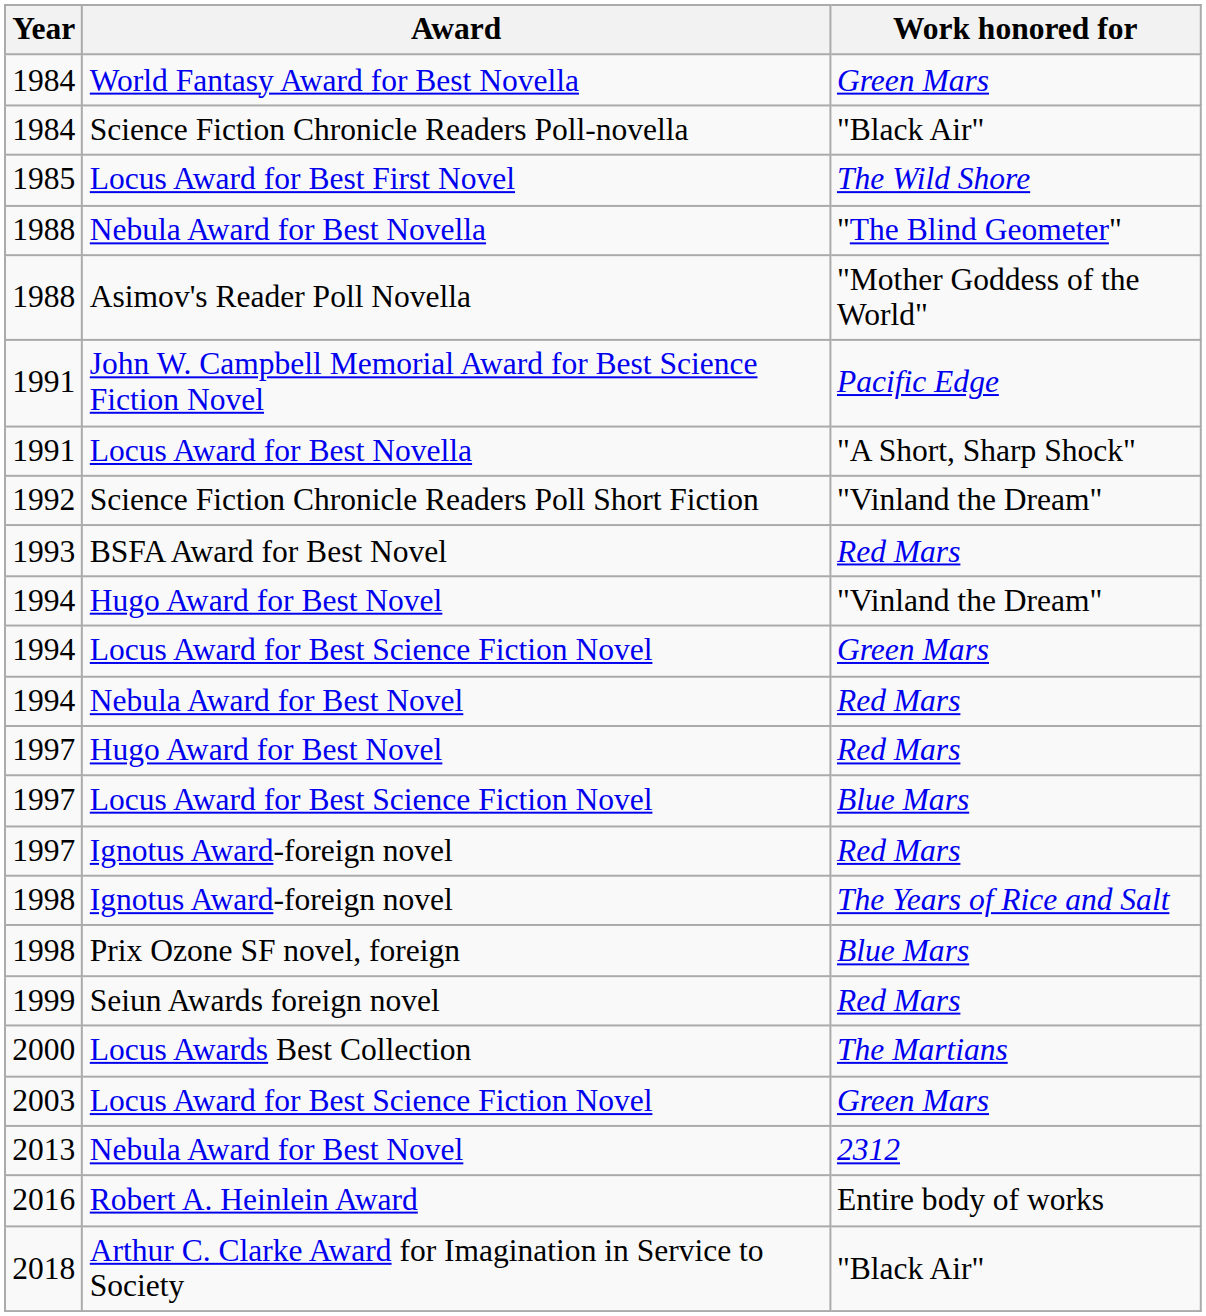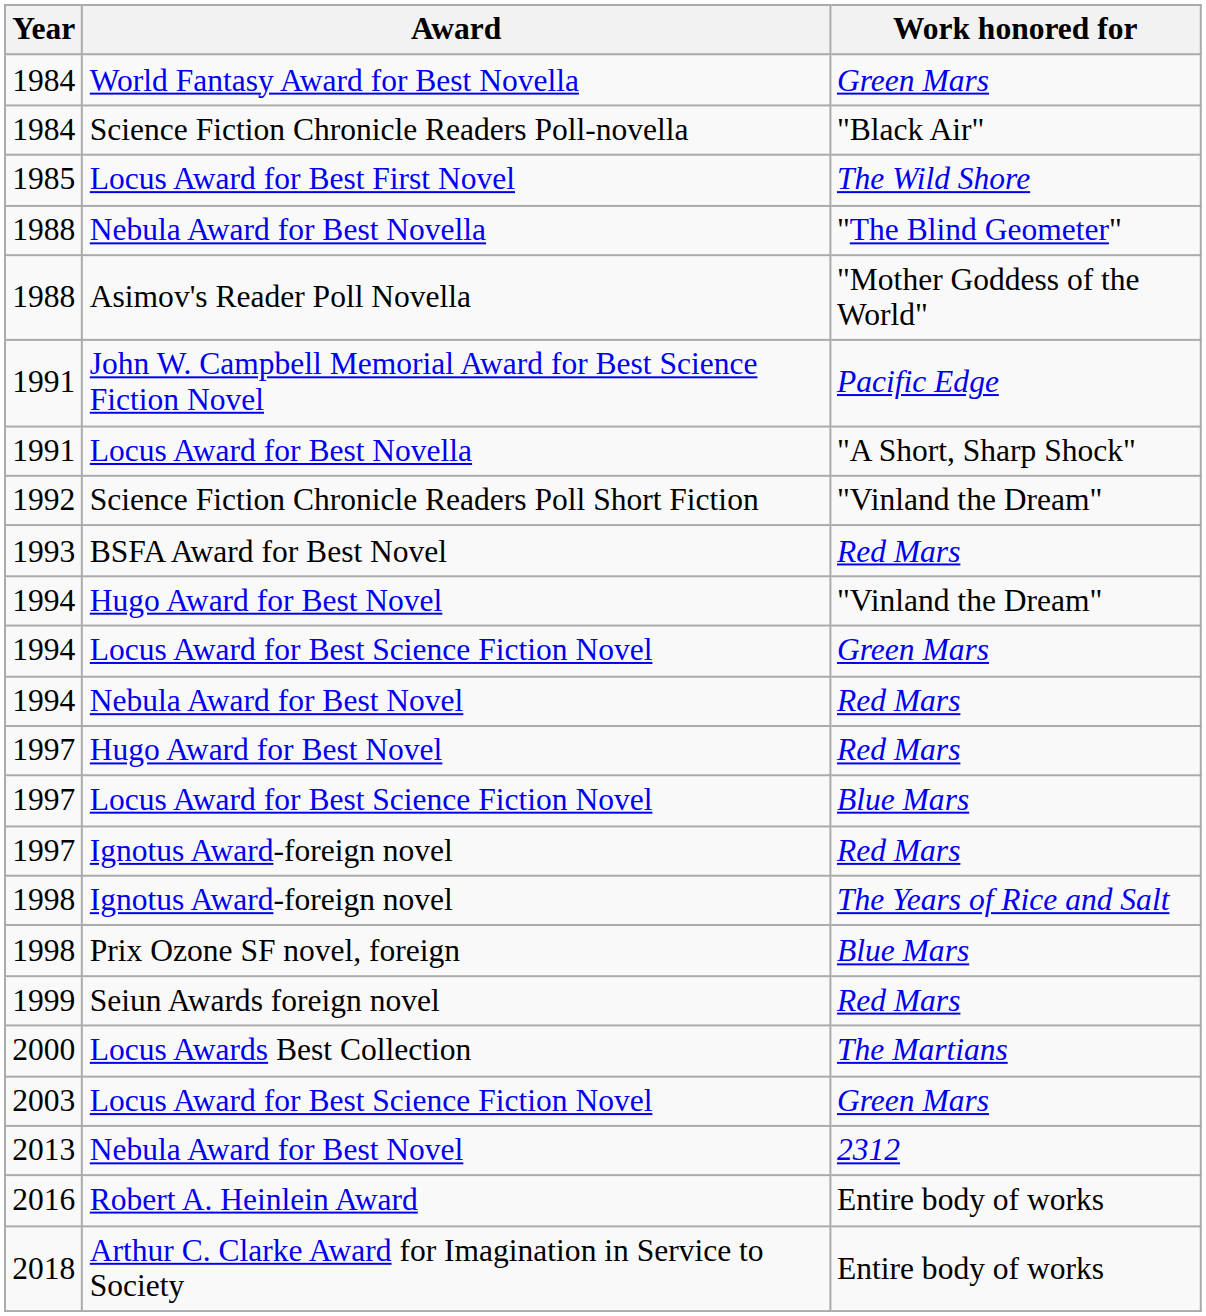 <table class="wikitable sortable">
 <tr>
 <th>Year</th>
 <th>Award</th>
 <th>Work honored for</th>
 </tr>
 <tr>
 <td>1984</td>
 <td><a href='#'>World Fantasy Award for Best Novella</a></td>
 <td><em><a href='#'>Green Mars</a></em></td>
 </tr>
 <tr>
 <td>1984</td>
 <td>Science Fiction Chronicle Readers Poll-novella</td>
 <td>"Black Air"</td>
 </tr>
 <tr>
 <td>1985</td>
 <td><a href='#'>Locus Award for Best First Novel</a></td>
 <td><em><a href='#'>The Wild Shore</a></em></td>
 </tr>
 <tr>
 <td>1988</td>
 <td><a href='#'>Nebula Award for Best Novella</a></td>
 <td>"<a href='#'>The Blind Geometer</a>"</td>
 </tr>
 <tr>
 <td>1988</td>
 <td>Asimov's Reader Poll Novella</td>
 <td>"Mother Goddess of the World"</td>
 </tr>
 <tr>
 <td>1991</td>
 <td><a href='#'>John W. Campbell Memorial Award for Best Science Fiction Novel</a></td>
 <td><em><a href='#'>Pacific Edge</a></em></td>
 </tr>
 <tr>
 <td>1991</td>
 <td><a href='#'>Locus Award for Best Novella</a></td>
 <td>"A Short, Sharp Shock"</td>
 </tr>
 <tr>
 <td>1992</td>
 <td>Science Fiction Chronicle Readers Poll Short Fiction</td>
 <td>"Vinland the Dream"</td>
 </tr>
 <tr>
 <td>1993</td>
 <td>BSFA Award for Best Novel</td>
 <td><em><a href='#'>Red Mars</a></em></td>
 </tr>
 <tr>
 <td>1994</td>
 <td><a href='#'>Hugo Award for Best Novel</a></td>
 <td>"Vinland the Dream"</td>
 </tr>
 <tr>
 <td>1994</td>
 <td><a href='#'>Locus Award for Best Science Fiction Novel</a></td>
 <td><em><a href='#'>Green Mars</a></em></td>
 </tr>
 <tr>
 <td>1994</td>
 <td><a href='#'>Nebula Award for Best Novel</a></td>
 <td><em><a href='#'>Red Mars</a></em></td>
 </tr>
 <tr>
 <td>1997</td>
 <td><a href='#'>Hugo Award for Best Novel</a></td>
 <td><em><a href='#'>Red Mars</a></em></td>
 </tr>
 <tr>
 <td>1997</td>
 <td><a href='#'>Locus Award for Best Science Fiction Novel</a></td>
 <td><em><a href='#'>Blue Mars</a></em></td>
 </tr>
 <tr>
 <td>1997</td>
 <td><a href='#'>Ignotus Award</a>-foreign novel</td>
 <td><em><a href='#'>Red Mars</a></em></td>
 </tr>
 <tr>
 <td>1998</td>
 <td><a href='#'>Ignotus Award</a>-foreign novel</td>
 <td><em><a href='#'>The Years of Rice and Salt</a></em></td>
 </tr>
 <tr>
 <td>1998</td>
 <td>Prix Ozone SF novel, foreign</td>
 <td><em><a href='#'>Blue Mars</a></em></td>
 </tr>
 <tr>
 <td>1999</td>
 <td>Seiun Awards foreign novel</td>
 <td><em><a href='#'>Red Mars</a></em></td>
 </tr>
 <tr>
 <td>2000</td>
 <td><a href='#'>Locus Awards</a> Best Collection</td>
 <td><em><a href='#'>The Martians</a></em></td>
 </tr>
 <tr>
 <td>2003</td>
 <td><a href='#'>Locus Award for Best Science Fiction Novel</a></td>
 <td><em><a href='#'>Green Mars</a></em></td>
 </tr>
 <tr>
 <td>2013</td>
 <td><a href='#'>Nebula Award for Best Novel</a></td>
 <td><em><a href='#'>2312</a></em></td>
 </tr>
 <tr>
 <td>2016</td>
 <td><a href='#'>Robert A. Heinlein Award</a></td>
 <td>Entire body of works</td>
 </tr>
 <tr>
 <td>2018</td>
 <td><a href='#'>Arthur C. Clarke Award</a> for Imagination in Service to Society</td>
-<td>"Black Air"</td>
+<td>Entire body of works</td>
 </tr>
 </table>
